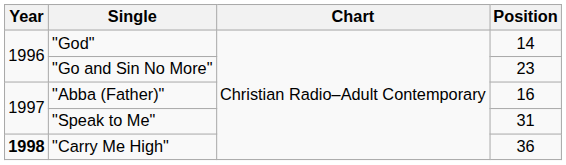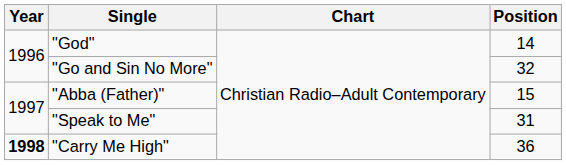 <table class="wikitable">
 <tr>
 <th>Year</th>
 <th>Single</th>
 <th>Chart</th>
 <th>Position</th>
 </tr>
 <tr>
 <td rowspan="2">1996</td>
 <td>"God"</td>
 <td rowspan="5">Christian Radio–Adult Contemporary</td>
 <td style="text-align:center;">14</td>
 </tr>
 <tr>
 <td>"Go and Sin No More"</td>
-<td style="text-align:center;">23</td>
+<td style="text-align:center;">32</td>
 </tr>
 <tr>
 <td rowspan="2">1997</td>
 <td>"Abba (Father)"</td>
-<td style="text-align:center;">16</td>
+<td style="text-align:center;">15</td>
 </tr>
 <tr>
 <td>"Speak to Me"</td>
 <td style="text-align:center;">31</td>
 </tr>
 <tr>
 <td><strong>1998</strong></td>
 <td>"Carry Me High"</td>
 <td style="text-align:center;">36</td>
 </tr>
 </table>
